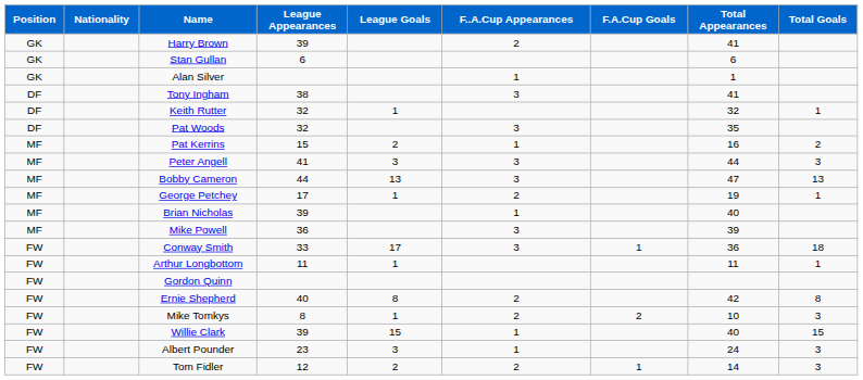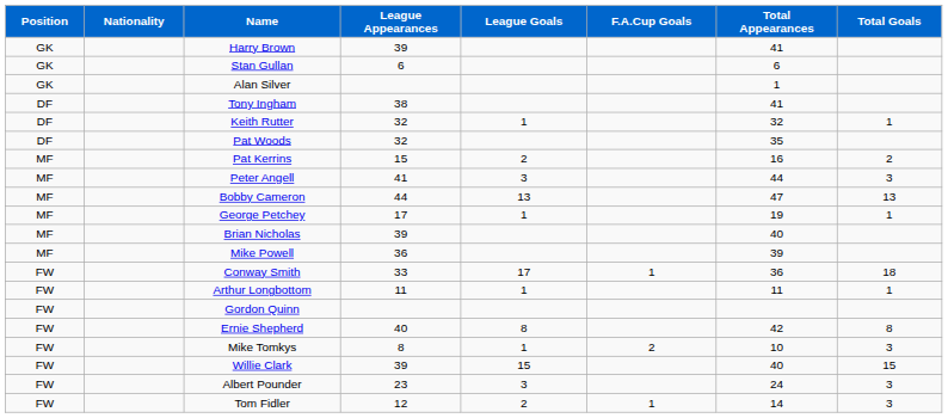 <table class="wikitable" style="text-align:center; font-size:90%; width:90%;">
 <tr>
 <th style="background:#0066CC; color:#FFFFFF; text-align:center;">Position</th>
 <th style="background:#0066CC; color:#FFFFFF; text-align:center;">Nationality</th>
 <th style="background:#0066CC; color:#FFFFFF; text-align:center;"><strong>Name</strong></th>
 <th style="background:#0066CC; color:#FFFFFF; text-align:center;">League<br>Appearances</th>
 <th style="background:#0066CC; color:#FFFFFF; text-align:center;">League Goals</th>
-<th style="background:#0066CC; color:#FFFFFF; text-align:center;">F..A.Cup Appearances</th>
 <th style="background:#0066CC; color:#FFFFFF; text-align:center;">F.A.Cup Goals</th>
 <th style="background:#0066CC; color:#FFFFFF; text-align:center;">Total<br>Appearances</th>
 <th style="background:#0066CC; color:#FFFFFF; text-align:center;">Total Goals</th>
 </tr>
 <tr>
 <td>GK</td>
 <td></td>
 <td><a href='#'>Harry Brown</a></td>
 <td>39</td>
 <td></td>
-<td>2</td>
 <td></td>
 <td>41</td>
 <td></td>
 </tr>
 <tr>
 <td>GK</td>
 <td></td>
 <td><a href='#'>Stan Gullan</a></td>
 <td>6</td>
 <td></td>
 <td></td>
-<td></td>
 <td>6</td>
 <td></td>
 </tr>
 <tr>
 <td>GK</td>
 <td></td>
 <td>Alan Silver</td>
 <td></td>
 <td></td>
-<td>1</td>
 <td></td>
 <td>1</td>
 <td></td>
 </tr>
 <tr>
 <td>DF</td>
 <td></td>
 <td><a href='#'>Tony Ingham</a></td>
 <td>38</td>
 <td></td>
-<td>3</td>
 <td></td>
 <td>41</td>
 <td></td>
 </tr>
 <tr>
 <td>DF</td>
 <td></td>
 <td><a href='#'>Keith Rutter</a></td>
 <td>32</td>
 <td>1</td>
 <td></td>
-<td></td>
 <td>32</td>
 <td>1</td>
 </tr>
 <tr>
 <td>DF</td>
 <td></td>
 <td><a href='#'>Pat Woods</a></td>
 <td>32</td>
 <td></td>
-<td>3</td>
 <td></td>
 <td>35</td>
 <td></td>
 </tr>
 <tr>
 <td>MF</td>
 <td></td>
 <td><a href='#'>Pat Kerrins</a></td>
 <td>15</td>
 <td>2</td>
-<td>1</td>
 <td></td>
 <td>16</td>
 <td>2</td>
 </tr>
 <tr>
 <td>MF</td>
 <td></td>
 <td><a href='#'>Peter Angell</a></td>
 <td>41</td>
-<td>3</td>
 <td>3</td>
 <td></td>
 <td>44</td>
 <td>3</td>
 </tr>
 <tr>
 <td>MF</td>
 <td></td>
 <td><a href='#'>Bobby Cameron</a></td>
 <td>44</td>
 <td>13</td>
-<td>3</td>
 <td></td>
 <td>47</td>
 <td>13</td>
 </tr>
 <tr>
 <td>MF</td>
 <td></td>
 <td><a href='#'>George Petchey</a></td>
 <td>17</td>
 <td>1</td>
-<td>2</td>
 <td></td>
 <td>19</td>
 <td>1</td>
 </tr>
 <tr>
 <td>MF</td>
 <td></td>
 <td><a href='#'>Brian Nicholas</a></td>
 <td>39</td>
 <td></td>
-<td>1</td>
 <td></td>
 <td>40</td>
 <td></td>
 </tr>
 <tr>
 <td>MF</td>
 <td></td>
 <td><a href='#'>Mike Powell</a></td>
 <td>36</td>
 <td></td>
-<td>3</td>
 <td></td>
 <td>39</td>
 <td></td>
 </tr>
 <tr>
 <td>FW</td>
 <td></td>
 <td><a href='#'>Conway Smith</a></td>
 <td>33</td>
 <td>17</td>
-<td>3</td>
 <td>1</td>
 <td>36</td>
 <td>18</td>
 </tr>
 <tr>
 <td>FW</td>
 <td></td>
 <td><a href='#'>Arthur Longbottom</a></td>
 <td>11</td>
 <td>1</td>
-<td></td>
 <td></td>
 <td>11</td>
 <td>1</td>
 </tr>
 <tr>
 <td>FW</td>
 <td></td>
 <td><a href='#'>Gordon Quinn</a></td>
 <td></td>
 <td></td>
 <td></td>
 <td></td>
 <td></td>
-<td></td>
 </tr>
 <tr>
 <td>FW</td>
 <td></td>
 <td><a href='#'>Ernie Shepherd</a></td>
 <td>40</td>
 <td>8</td>
-<td>2</td>
 <td></td>
 <td>42</td>
 <td>8</td>
 </tr>
 <tr>
 <td>FW</td>
 <td></td>
 <td>Mike Tomkys</td>
 <td>8</td>
 <td>1</td>
 <td>2</td>
-<td>2</td>
 <td>10</td>
 <td>3</td>
 </tr>
 <tr>
 <td>FW</td>
 <td></td>
 <td><a href='#'>Willie Clark</a></td>
 <td>39</td>
 <td>15</td>
-<td>1</td>
 <td></td>
 <td>40</td>
 <td>15</td>
 </tr>
 <tr>
 <td>FW</td>
 <td></td>
 <td>Albert Pounder</td>
 <td>23</td>
 <td>3</td>
-<td>1</td>
 <td></td>
 <td>24</td>
 <td>3</td>
 </tr>
 <tr>
 <td>FW</td>
 <td></td>
 <td>Tom Fidler</td>
 <td>12</td>
 <td>2</td>
-<td>2</td>
 <td>1</td>
 <td>14</td>
 <td>3</td>
 </tr>
 </table>
